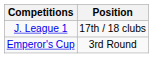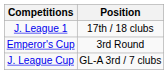 <table class="wikitable" style="text-align:center;">
 <tr>
 <th>Competitions</th>
 <th>Position</th>
 </tr>
 <tr>
 <td><a href='#'>J. League 1</a></td>
 <td>17th / 18 clubs</td>
 </tr>
 <tr>
 <td><a href='#'>Emperor's Cup</a></td>
 <td>3rd Round</td>
 </tr>
+<tr>
+<td><a href='#'>J. League Cup</a></td>
+<td>GL-A 3rd / 7 clubs</td>
+</tr>
 </table>
